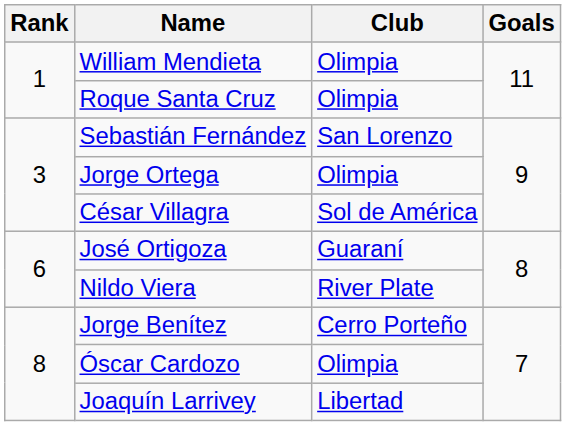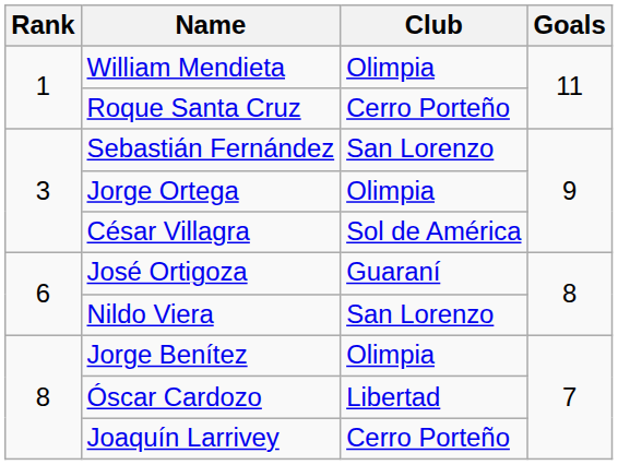 <table class="wikitable" border="1">
 <tr>
 <th>Rank</th>
 <th>Name</th>
 <th>Club</th>
 <th>Goals</th>
 </tr>
 <tr>
 <td rowspan=2 align=center>1</td>
 <td> <a href='#'>William Mendieta</a></td>
 <td><a href='#'>Olimpia</a></td>
 <td rowspan=2 align=center>11</td>
 </tr>
 <tr>
 <td> <a href='#'>Roque Santa Cruz</a></td>
-<td><a href='#'>Olimpia</a></td>
+<td><a href='#'>Cerro Porteño</a></td>
 </tr>
 <tr>
 <td rowspan=3 align=center>3</td>
 <td> <a href='#'>Sebastián Fernández</a></td>
 <td><a href='#'>San Lorenzo</a></td>
 <td rowspan=3 align=center>9</td>
 </tr>
 <tr>
 <td> <a href='#'>Jorge Ortega</a></td>
 <td><a href='#'>Olimpia</a></td>
 </tr>
 <tr>
 <td> <a href='#'>César Villagra</a></td>
 <td><a href='#'>Sol de América</a></td>
 </tr>
 <tr>
 <td rowspan=2 align=center>6</td>
 <td> <a href='#'>José Ortigoza</a></td>
 <td><a href='#'>Guaraní</a></td>
 <td rowspan=2 align=center>8</td>
 </tr>
 <tr>
 <td> <a href='#'>Nildo Viera</a></td>
-<td><a href='#'>River Plate</a></td>
+<td><a href='#'>San Lorenzo</a></td>
 </tr>
 <tr>
 <td rowspan=3 align=center>8</td>
 <td> <a href='#'>Jorge Benítez</a></td>
-<td><a href='#'>Cerro Porteño</a></td>
+<td><a href='#'>Olimpia</a></td>
 <td rowspan=3 align=center>7</td>
 </tr>
 <tr>
 <td> <a href='#'>Óscar Cardozo</a></td>
-<td><a href='#'>Olimpia</a></td>
+<td><a href='#'>Libertad</a></td>
 </tr>
 <tr>
 <td> <a href='#'>Joaquín Larrivey</a></td>
-<td><a href='#'>Libertad</a></td>
+<td><a href='#'>Cerro Porteño</a></td>
 </tr>
 </table>
